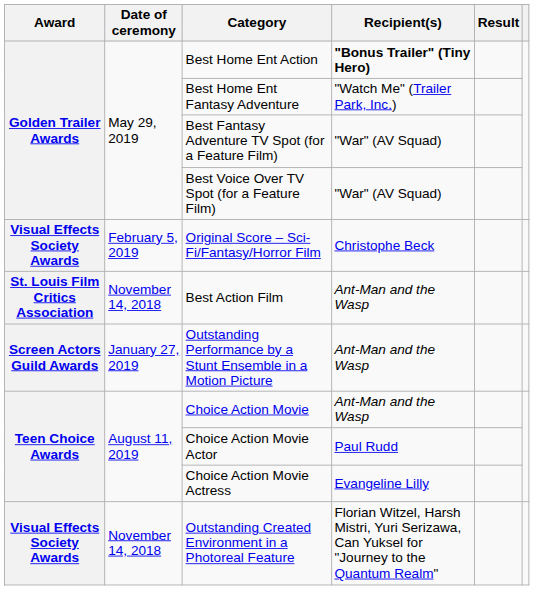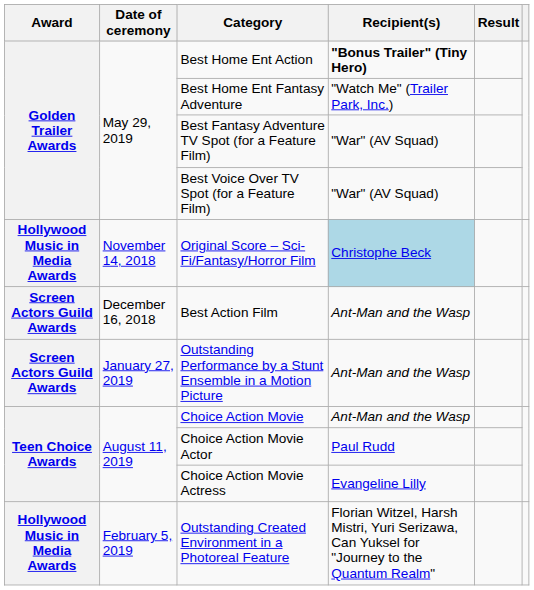 <table class="wikitable plainrowheaders sortable" style="width:99%;">
 <tr style="background:#ccc; text-align:center;">
 <th scope="col">Award</th>
 <th scope="col">Date of ceremony</th>
 <th scope="col">Category</th>
 <th scope="col">Recipient(s)</th>
 <th scope="col" class="unsortable">Result</th>
 <th scope="col" class="unsortable"></th>
 </tr>
 <tr>
 <th scope="row" rowspan="4"><a href='#'>Golden Trailer Awards</a></th>
 <td rowspan="4">May 29, 2019</td>
 <td>Best Home Ent Action</td>
 <td><strong>"Bonus Trailer" (Tiny Hero)</strong></td>
 <td></td>
 <td style="text-align:center;" rowspan="4"><br></td>
 </tr>
 <tr>
 <td>Best Home Ent Fantasy Adventure</td>
 <td>"Watch Me" (<a href='#'>Trailer Park, Inc.</a>)</td>
 <td></td>
 </tr>
 <tr>
 <td>Best Fantasy Adventure TV Spot (for a Feature Film)</td>
 <td>"War" (AV Squad)</td>
 <td></td>
 </tr>
 <tr>
 <td>Best Voice Over TV Spot (for a Feature Film)</td>
 <td>"War" (AV Squad)</td>
 <td></td>
 </tr>
 <tr>
-<th scope="row"><a href='#'>Visual Effects Society Awards</a></th>
-<td><a href='#'>February 5, 2019</a></td>
+<th scope="row"><a href='#'>Hollywood Music in Media Awards</a></th>
+<td><a href='#'>November 14, 2018</a></td>
 <td><a href='#'>Original Score – Sci-Fi/Fantasy/Horror Film</a></td>
-<td><a href='#'>Christophe Beck</a></td>
+<td style="background: lightblue;"><a href='#'>Christophe Beck</a></td>
 <td></td>
 <td style="text-align:center;"></td>
 </tr>
 <tr>
-<th scope="row"><a href='#'>St. Louis Film Critics Association</a></th>
-<td><a href='#'>November 14, 2018</a></td>
+<th scope="row"><a href='#'>Screen Actors Guild Awards</a></th>
+<td>December 16, 2018</td>
 <td>Best Action Film</td>
 <td><em>Ant-Man and the Wasp</em></td>
 <td></td>
 <td style="text-align:center;"><br></td>
 </tr>
 <tr>
 <th scope="row"><a href='#'>Screen Actors Guild Awards</a></th>
 <td><a href='#'>January 27, 2019</a></td>
 <td><a href='#'>Outstanding Performance by a Stunt Ensemble in a Motion Picture</a></td>
 <td><em>Ant-Man and the Wasp</em></td>
 <td></td>
 <td style="text-align:center;"></td>
 </tr>
 <tr>
 <th scope="row" rowspan="3"><a href='#'>Teen Choice Awards</a></th>
 <td rowspan="3"><a href='#'>August 11, 2019</a></td>
 <td><a href='#'>Choice Action Movie</a></td>
 <td><em>Ant-Man and the Wasp</em></td>
 <td></td>
 <td style="text-align:center;" rowspan="3"></td>
 </tr>
 <tr>
 <td>Choice Action Movie Actor</td>
 <td><a href='#'>Paul Rudd</a></td>
 <td></td>
 </tr>
 <tr>
 <td>Choice Action Movie Actress</td>
 <td><a href='#'>Evangeline Lilly</a></td>
 <td></td>
 </tr>
 <tr>
-<th scope="row"><a href='#'>Visual Effects Society Awards</a></th>
-<td><a href='#'>November 14, 2018</a></td>
+<th scope="row"><a href='#'>Hollywood Music in Media Awards</a></th>
+<td><a href='#'>February 5, 2019</a></td>
 <td><a href='#'>Outstanding Created Environment in a Photoreal Feature</a></td>
 <td>Florian Witzel, Harsh Mistri, Yuri Serizawa, Can Yuksel for "Journey to the <a href='#'>Quantum Realm</a>"</td>
 <td></td>
 <td style="text-align:center;"></td>
 </tr>
 </table>
